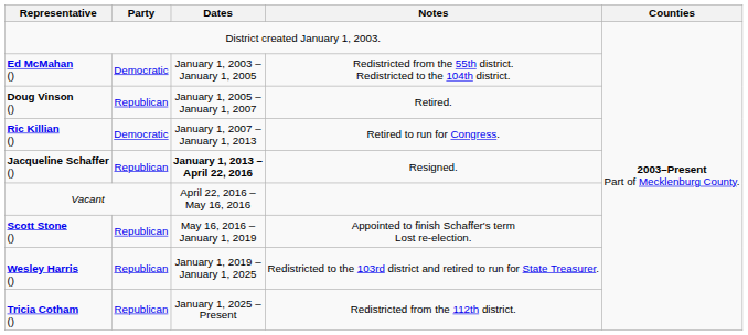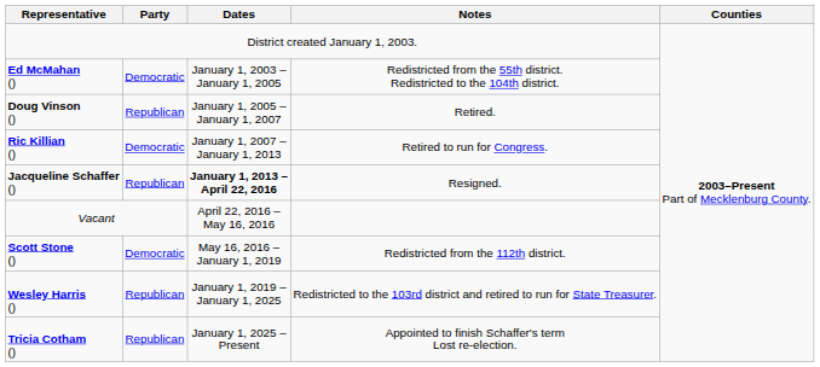 <table class=wikitable style="text-align:center">
 <tr>
 <th>Representative</th>
 <th>Party</th>
 <th>Dates</th>
 <th>Notes</th>
 <th>Counties</th>
 </tr>
 <tr style="height:3em">
 <td colspan=4>District created January 1, 2003.</td>
 <td rowspan=9><strong>2003–Present</strong> <br> Part of <a href='#'>Mecklenburg County</a>.</td>
 </tr>
 <tr style="height:3em">
 <td align=left><strong><a href='#'>Ed McMahan</a></strong><br>()</td>
 <td><a href='#'>Democratic</a></td>
 <td nowrap>January 1, 2003 – <br> January 1, 2005</td>
 <td>Redistricted from the <a href='#'>55th</a> district. <br> Redistricted to the <a href='#'>104th</a> district.</td>
 </tr>
 <tr style="height:3em">
 <td align=left><strong>Doug Vinson</strong><br>()</td>
 <td><a href='#'>Republican</a></td>
 <td nowrap>January 1, 2005 – <br> January 1, 2007</td>
 <td>Retired.</td>
 </tr>
 <tr style="height:3em">
 <td align=left><strong><a href='#'>Ric Killian</a></strong><br>()</td>
 <td><a href='#'>Democratic</a></td>
 <td nowrap>January 1, 2007 – <br> January 1, 2013</td>
 <td>Retired to run for <a href='#'>Congress</a>.</td>
 </tr>
 <tr style="height:3em">
 <td align=left><strong>Jacqueline Schaffer</strong><br>()</td>
 <td><a href='#'>Republican</a></td>
 <td nowrap><strong>January 1, 2013 – <br> April 22, 2016</strong></td>
 <td>Resigned.</td>
 </tr>
 <tr style="height:3em">
 <td colspan=2><em>Vacant</em></td>
 <td nowrap>April 22, 2016 – <br> May 16, 2016</td>
 <td></td>
 </tr>
 <tr style="height:3em">
 <td align=left><strong><a href='#'>Scott Stone</a></strong><br>()</td>
-<td><a href='#'>Republican</a></td>
+<td><a href='#'>Democratic</a></td>
 <td nowrap>May 16, 2016 – <br> January 1, 2019</td>
-<td>Appointed to finish Schaffer's term <br> Lost re-election.</td>
+<td>Redistricted from the <a href='#'>112th</a> district.</td>
 </tr>
 <tr style="height:3em">
 <td align=left><br><strong><a href='#'>Wesley Harris</a></strong><br>()</td>
 <td><a href='#'>Republican</a></td>
 <td nowrap>January 1, 2019 – <br> January 1, 2025</td>
 <td>Redistricted to the <a href='#'>103rd</a> district and retired to run for <a href='#'>State Treasurer</a>.</td>
 </tr>
 <tr style="height:3em">
 <td align=left><br><strong><a href='#'>Tricia Cotham</a></strong><br>()</td>
 <td><a href='#'>Republican</a></td>
 <td nowrap>January 1, 2025 – <br> Present</td>
-<td>Redistricted from the <a href='#'>112th</a> district.</td>
+<td>Appointed to finish Schaffer's term <br> Lost re-election.</td>
 </tr>
 </table>
